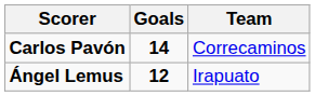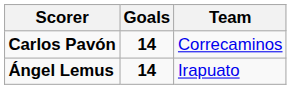 <table class="wikitable">
 <tr>
 <th>Scorer</th>
 <th>Goals</th>
 <th>Team</th>
 </tr>
 <tr>
 <td> <strong>Carlos Pavón</strong></td>
 <td rowspan="1" align=center><strong>14</strong></td>
 <td><a href='#'>Correcaminos</a></td>
 </tr>
 <tr>
 <td> <strong>Ángel Lemus</strong></td>
-<td rowspan="1" align=center><strong>12</strong></td>
+<td rowspan="1" align=center><strong>14</strong></td>
 <td><a href='#'>Irapuato</a></td>
 </tr>
 </table>
